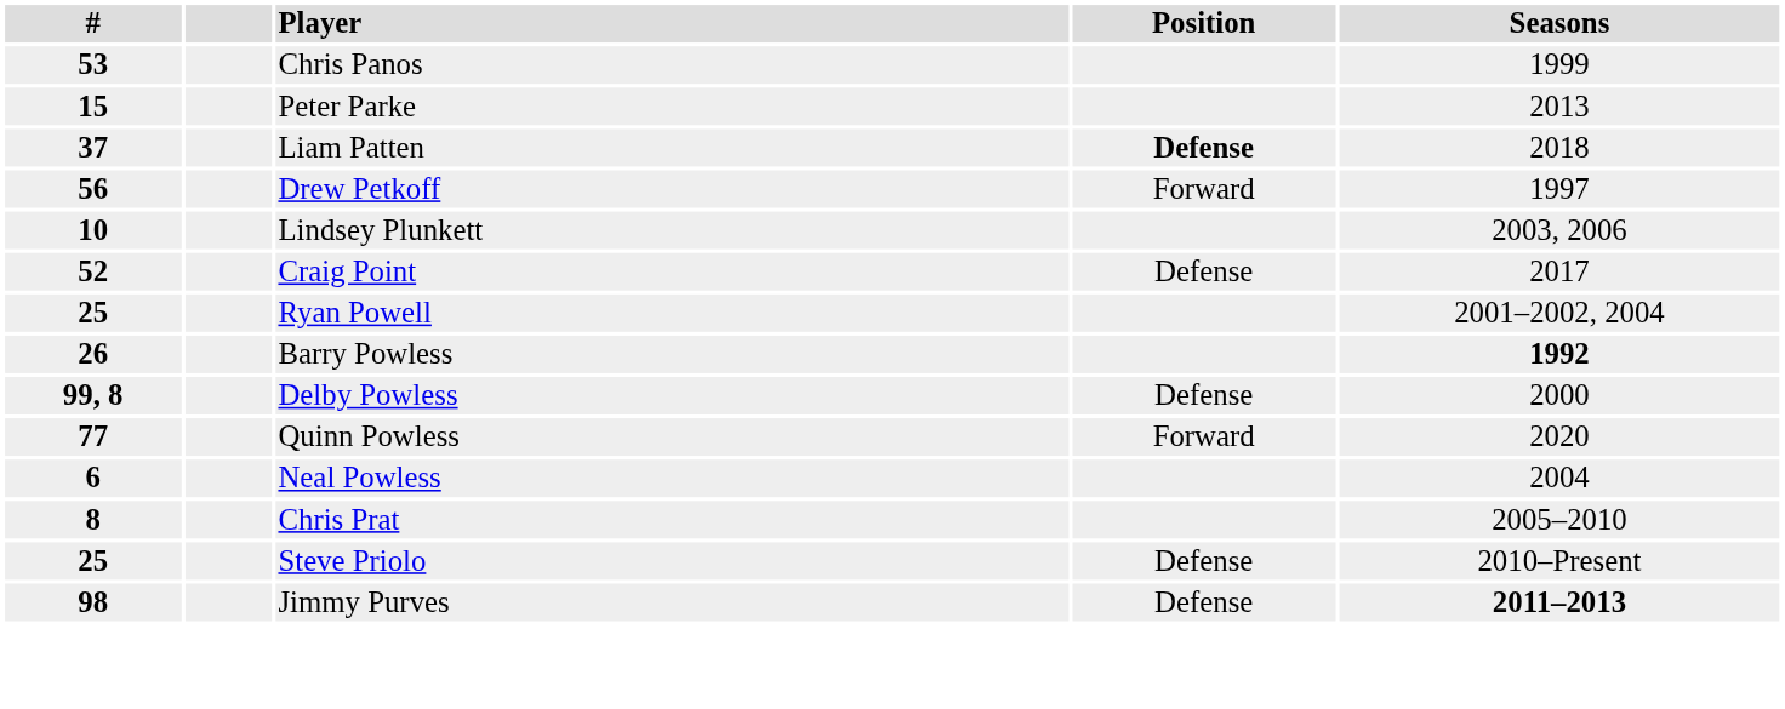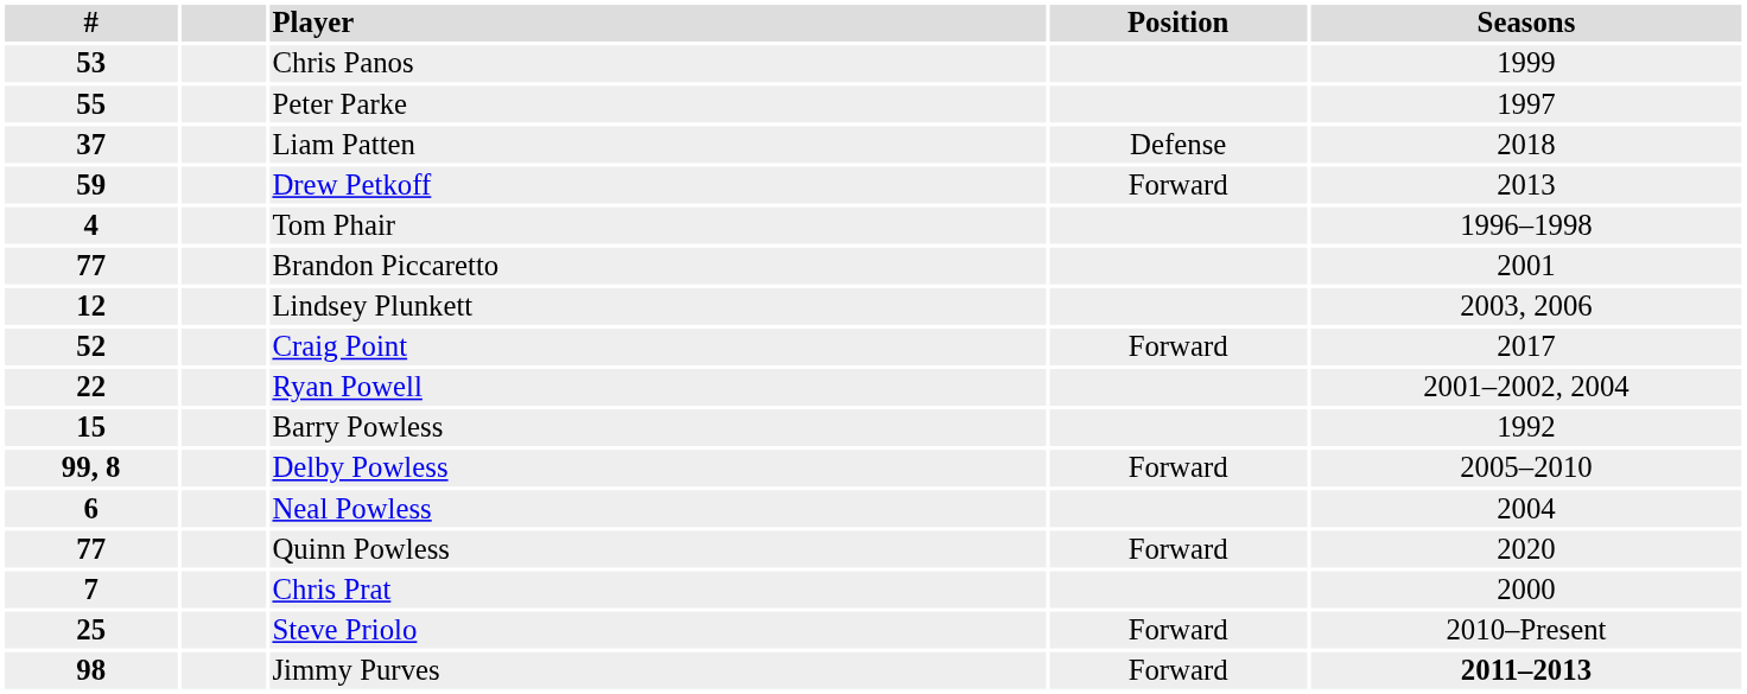 <table width=75%>
 <tr bgcolor="#dddddd">
 <th width=10%>#</th>
 <th width=5%></th>
 <td align=left!!width=10%><strong>Player</strong></td>
 <th width=15%>Position</th>
 <th width=25%>Seasons</th>
 </tr>
 <tr bgcolor="#eeeeee">
 <td align=center><strong>53</strong></td>
 <td align=center></td>
 <td>Chris Panos</td>
 <td align=center></td>
 <td align=center>1999</td>
 </tr>
 <tr bgcolor="#eeeeee">
-<td align=center><strong>15</strong></td>
+<td align=center><strong>55</strong></td>
 <td align=center></td>
 <td>Peter Parke</td>
 <td align=center></td>
-<td align=center>2013</td>
+<td align=center>1997</td>
 </tr>
 <tr bgcolor="#eeeeee">
 <td align=center><strong>37</strong></td>
 <td align=center></td>
 <td>Liam Patten</td>
-<td align=center><strong>Defense</strong></td>
+<td align=center>Defense</td>
 <td align=center>2018</td>
 </tr>
 <tr bgcolor="#eeeeee">
-<td align=center><strong>56</strong></td>
+<td align=center><strong>59</strong></td>
 <td align=center></td>
 <td><a href='#'>Drew Petkoff</a></td>
 <td align=center>Forward</td>
-<td align=center>1997</td>
+<td align=center>2013</td>
 </tr>
 <tr bgcolor="#eeeeee">
-<td align=center><strong>10</strong></td>
+<td align=center><strong>4</strong></td>
+<td align=center></td>
+<td>Tom Phair</td>
+<td align=center></td>
+<td align=center>1996–1998</td>
+</tr>
+<tr bgcolor="#eeeeee">
+<td align=center><strong>77</strong></td>
+<td align=center></td>
+<td>Brandon Piccaretto</td>
+<td align=center></td>
+<td align=center>2001</td>
+</tr>
+<tr bgcolor="#eeeeee">
+<td align=center><strong>12</strong></td>
 <td align=center></td>
 <td>Lindsey Plunkett</td>
 <td align=center></td>
 <td align=center>2003, 2006</td>
 </tr>
 <tr bgcolor="#eeeeee">
 <td align=center><strong>52</strong></td>
 <td align=center></td>
 <td><a href='#'>Craig Point</a></td>
-<td align=center>Defense</td>
+<td align=center>Forward</td>
 <td align=center>2017</td>
 </tr>
 <tr bgcolor="#eeeeee">
-<td align=center><strong>25</strong></td>
+<td align=center><strong>22</strong></td>
 <td align=center></td>
 <td><a href='#'>Ryan Powell</a></td>
 <td align=center></td>
 <td align=center>2001–2002, 2004</td>
 </tr>
 <tr bgcolor="#eeeeee">
-<td align=center><strong>26</strong></td>
+<td align=center><strong>15</strong></td>
 <td align=center></td>
 <td>Barry Powless</td>
 <td align=center></td>
-<td align=center><strong>1992</strong></td>
+<td align=center>1992</td>
 </tr>
 <tr bgcolor="#eeeeee">
 <td align=center><strong>99, 8</strong></td>
 <td align=center></td>
 <td><a href='#'>Delby Powless</a></td>
-<td align=center>Defense</td>
-<td align=center>2000</td>
+<td align=center>Forward</td>
+<td align=center>2005–2010</td>
+</tr>
+<tr bgcolor="#eeeeee">
+<td align=center><strong>6</strong></td>
+<td align=center></td>
+<td><a href='#'>Neal Powless</a></td>
+<td align=center></td>
+<td align=center>2004</td>
 </tr>
 <tr bgcolor="#eeeeee">
 <td align=center><strong>77</strong></td>
 <td align=center></td>
 <td>Quinn Powless</td>
 <td align=center>Forward</td>
 <td align=center>2020</td>
 </tr>
 <tr bgcolor="#eeeeee">
-<td align=center><strong>6</strong></td>
-<td align=center></td>
-<td><a href='#'>Neal Powless</a></td>
-<td align=center></td>
-<td align=center>2004</td>
-</tr>
-<tr bgcolor="#eeeeee">
-<td align=center><strong>8</strong></td>
+<td align=center><strong>7</strong></td>
 <td align=center></td>
 <td><a href='#'>Chris Prat</a></td>
 <td align=center></td>
-<td align=center>2005–2010</td>
+<td align=center>2000</td>
 </tr>
 <tr bgcolor="#eeeeee">
 <td align=center><strong>25</strong></td>
 <td align=center></td>
 <td><a href='#'>Steve Priolo</a></td>
-<td align=center>Defense</td>
+<td align=center>Forward</td>
 <td align=center>2010–Present</td>
 </tr>
 <tr bgcolor="#eeeeee">
 <td align=center><strong>98</strong></td>
 <td align=center></td>
 <td>Jimmy Purves</td>
-<td align=center>Defense</td>
+<td align=center>Forward</td>
 <td align=center><strong>2011–2013</strong></td>
 </tr>
 </table>
